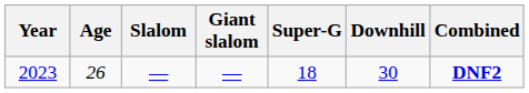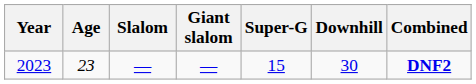 <table class=wikitable style="text-align:center">
 <tr>
 <th>  Year  </th>
 <th> Age </th>
 <th> Slalom </th>
 <th> Giant <br> slalom </th>
 <th>Super-G</th>
 <th>Downhill</th>
 <th>Combined</th>
 </tr>
 <tr>
 <td><a href='#'>2023</a></td>
-<td><em>26</em></td>
+<td><em>23</em></td>
 <td><a href='#'>—</a></td>
 <td><a href='#'>—</a></td>
-<td><a href='#'>18</a></td>
+<td><a href='#'>15</a></td>
 <td><a href='#'>30</a></td>
 <td><strong><a href='#'>DNF2</a></strong></td>
 </tr>
 </table>
